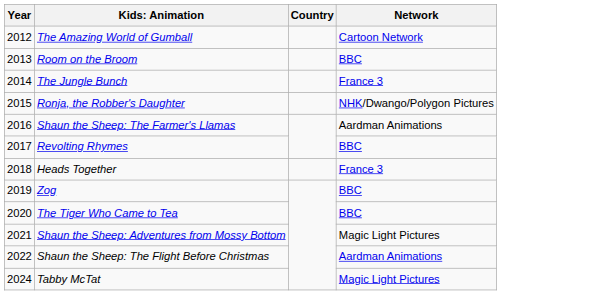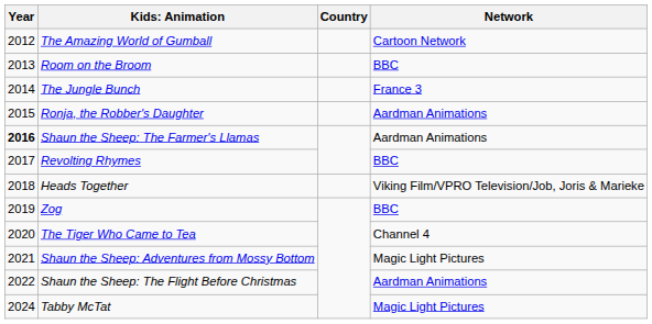 <table class="wikitable" style="font-size:1.00em; line-height:1.5em;">
 <tr>
 <th>Year</th>
 <th>Kids: Animation</th>
 <th>Country</th>
 <th>Network</th>
 </tr>
 <tr>
 <td>2012</td>
 <td><em><a href='#'>The Amazing World of Gumball</a></em></td>
 <td><br></td>
 <td><a href='#'>Cartoon Network</a></td>
 </tr>
 <tr>
 <td>2013</td>
 <td><em><a href='#'>Room on the Broom</a></em></td>
 <td></td>
 <td><a href='#'>BBC</a></td>
 </tr>
 <tr>
 <td>2014</td>
 <td><em><a href='#'>The Jungle Bunch</a></em></td>
 <td></td>
 <td><a href='#'>France 3</a></td>
 </tr>
 <tr>
 <td>2015</td>
 <td><em><a href='#'>Ronja, the Robber's Daughter</a></em></td>
 <td></td>
-<td><a href='#'>NHK</a>/Dwango/Polygon Pictures</td>
+<td><a href='#'>Aardman Animations</a></td>
 </tr>
 <tr>
-<td>2016</td>
+<td><strong>2016</strong></td>
 <td><em><a href='#'>Shaun the Sheep: The Farmer's Llamas</a></em></td>
 <td rowspan="2"></td>
 <td>Aardman Animations</td>
 </tr>
 <tr>
 <td>2017</td>
 <td><em><a href='#'>Revolting Rhymes</a></em></td>
 <td><a href='#'>BBC</a></td>
 </tr>
 <tr>
 <td>2018</td>
 <td><em>Heads Together</em></td>
 <td></td>
-<td><a href='#'>France 3</a></td>
+<td>Viking Film/VPRO Television/Job, Joris & Marieke</td>
 </tr>
 <tr>
 <td>2019</td>
 <td><em><a href='#'>Zog</a></em></td>
 <td rowspan="5"></td>
 <td><a href='#'>BBC</a></td>
 </tr>
 <tr>
 <td>2020</td>
 <td><em><a href='#'>The Tiger Who Came to Tea</a></em></td>
-<td><a href='#'>BBC</a></td>
+<td>Channel 4</td>
 </tr>
 <tr>
 <td>2021</td>
 <td><em><a href='#'>Shaun the Sheep: Adventures from Mossy Bottom</a></em></td>
 <td>Magic Light Pictures</td>
 </tr>
 <tr>
 <td>2022</td>
 <td><em>Shaun the Sheep: The Flight Before Christmas</em></td>
 <td><a href='#'>Aardman Animations</a></td>
 </tr>
 <tr>
 <td>2024</td>
 <td><em>Tabby McTat</em></td>
 <td><a href='#'>Magic Light Pictures</a></td>
 </tr>
 </table>
